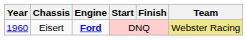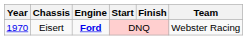 <table class="wikitable" style="text-align:center; font-size:95%">
 <tr>
 <th scope="col">Year</th>
 <th scope="col">Chassis</th>
 <th scope="col">Engine</th>
 <th scope="col">Start</th>
 <th scope="col">Finish</th>
 <th scope="col">Team</th>
 </tr>
 <tr>
-<td><a href='#'>1960</a></td>
+<td><a href='#'>1970</a></td>
 <td>Eisert</td>
 <td><strong><a href='#'>Ford</a></strong></td>
 <td colspan=2 style="background:#FFCFCF;">DNQ</td>
-<td style="background: khaki;">Webster Racing</td>
+<td>Webster Racing</td>
 </tr>
 </table>
